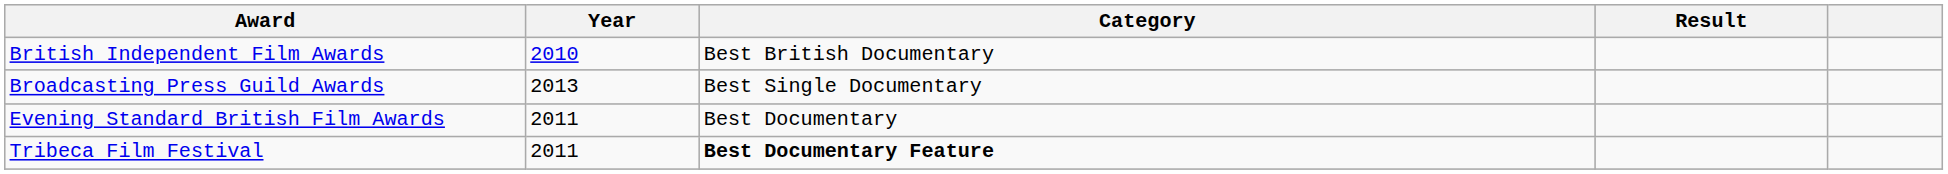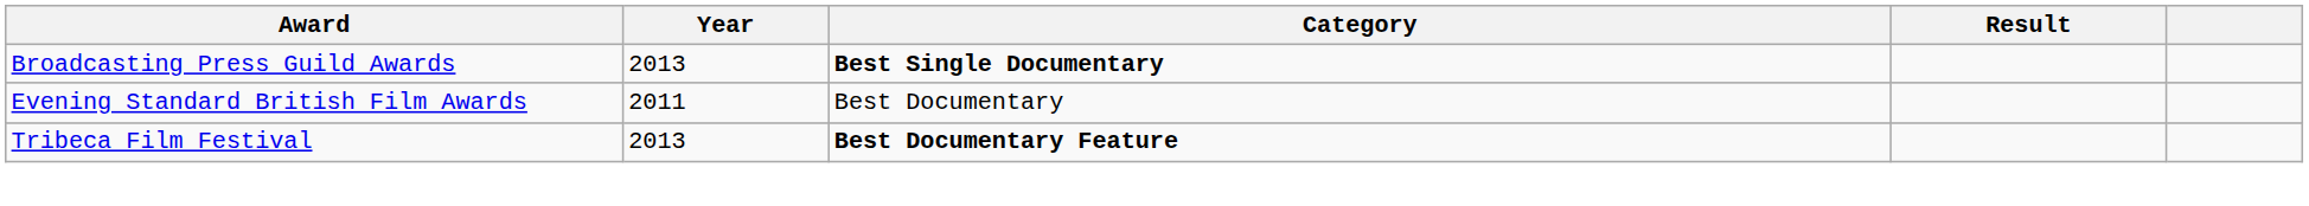 <table class="wikitable sortable plainrowheaders" style="width:99%;">
 <tr>
 <th scope="col" style="width:18%;">Award</th>
 <th scope="col" style="width:6%;">Year</th>
 <th scope="col" style="width:31%;">Category</th>
 <th scope="col" style="width:8%;">Result</th>
 <th scope="col" style="width:4%;" class="unsortable"></th>
 </tr>
 <tr>
-<td><a href='#'>British Independent Film Awards</a></td>
-<td><a href='#'>2010</a></td>
-<td>Best British Documentary</td>
-<td></td>
-<td></td>
-</tr>
-<tr>
 <td><a href='#'>Broadcasting Press Guild Awards</a></td>
 <td>2013</td>
-<td>Best Single Documentary</td>
+<td><strong>Best Single Documentary</strong></td>
 <td></td>
 <td></td>
 </tr>
 <tr>
 <td><a href='#'>Evening Standard British Film Awards</a></td>
 <td>2011</td>
 <td>Best Documentary</td>
 <td></td>
 <td></td>
 </tr>
 <tr>
 <td><a href='#'>Tribeca Film Festival</a></td>
-<td>2011</td>
+<td>2013</td>
 <td><strong>Best Documentary Feature</strong></td>
 <td></td>
 <td></td>
 </tr>
 </table>
